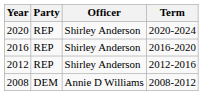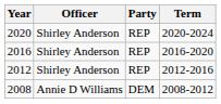 <table class="wikitable">
 <tr>
 <th>Year</th>
+<th>Officer</th>
 <th>Party</th>
-<th>Officer</th>
 <th>Term</th>
 </tr>
 <tr>
 <td>2020</td>
+<td>Shirley Anderson</td>
 <td>REP</td>
-<td>Shirley Anderson</td>
 <td>2020-2024</td>
 </tr>
 <tr>
 <td>2016</td>
+<td>Shirley Anderson</td>
 <td>REP</td>
-<td>Shirley Anderson</td>
 <td>2016-2020</td>
 </tr>
 <tr>
 <td>2012</td>
+<td>Shirley Anderson</td>
 <td>REP</td>
-<td>Shirley Anderson</td>
 <td>2012-2016</td>
 </tr>
 <tr>
 <td>2008</td>
+<td>Annie D Williams</td>
 <td>DEM</td>
-<td>Annie D Williams</td>
 <td>2008-2012</td>
 </tr>
 </table>
